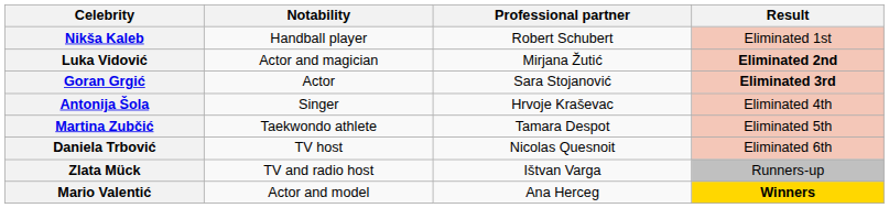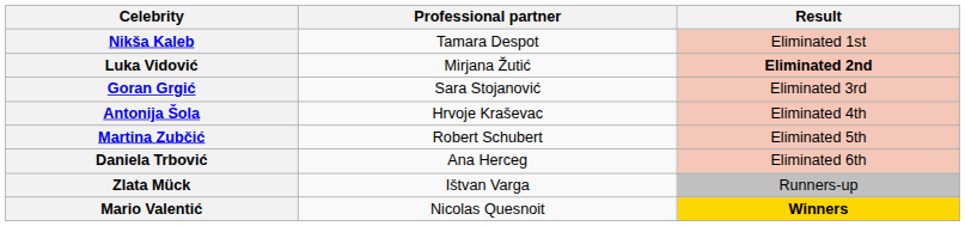 <table class="wikitable sortable" style="text-align:center; width:80%">
 <tr>
 <th scope="col">Celebrity</th>
-<th scope="col" class="unsortable">Notability</th>
 <th scope="col">Professional partner</th>
 <th scope="col">Result</th>
 </tr>
 <tr>
 <th scope="row"><a href='#'>Nikša Kaleb</a></th>
-<td>Handball player</td>
-<td>Robert Schubert</td>
+<td>Tamara Despot</td>
 <td bgcolor="f4c7b8">Eliminated 1st</td>
 </tr>
 <tr>
 <th scope="row">Luka Vidović</th>
-<td>Actor and magician</td>
 <td>Mirjana Žutić</td>
 <td bgcolor="f4c7b8"><strong>Eliminated 2nd</strong></td>
 </tr>
 <tr>
 <th scope="row"><a href='#'>Goran Grgić</a></th>
-<td>Actor</td>
 <td>Sara Stojanović</td>
-<td bgcolor="f4c7b8"><strong>Eliminated 3rd</strong></td>
+<td bgcolor="f4c7b8">Eliminated 3rd</td>
 </tr>
 <tr>
 <th scope="row"><a href='#'>Antonija Šola</a></th>
-<td>Singer</td>
 <td>Hrvoje Kraševac</td>
 <td bgcolor="f4c7b8">Eliminated 4th</td>
 </tr>
 <tr>
 <th scope="row"><a href='#'>Martina Zubčić</a></th>
-<td>Taekwondo athlete</td>
-<td>Tamara Despot</td>
+<td>Robert Schubert</td>
 <td bgcolor="f4c7b8">Eliminated 5th</td>
 </tr>
 <tr>
 <th scope="row">Daniela Trbović</th>
-<td>TV host</td>
-<td>Nicolas Quesnoit</td>
+<td>Ana Herceg</td>
 <td bgcolor="f4c7b8">Eliminated 6th</td>
 </tr>
 <tr>
 <th scope="row">Zlata Mück</th>
-<td>TV and radio host</td>
 <td>Ištvan Varga</td>
 <td bgcolor="silver">Runners-up</td>
 </tr>
 <tr>
 <th scope="row">Mario Valentić</th>
-<td>Actor and model</td>
-<td>Ana Herceg</td>
+<td>Nicolas Quesnoit</td>
 <td bgcolor="gold"><strong>Winners</strong></td>
 </tr>
 </table>
